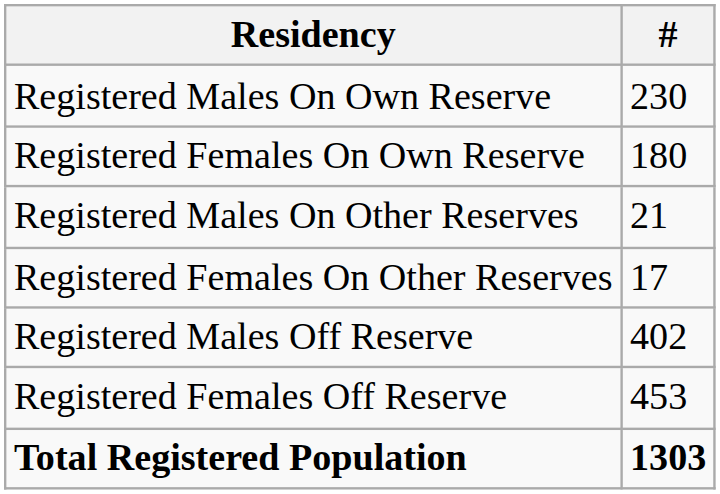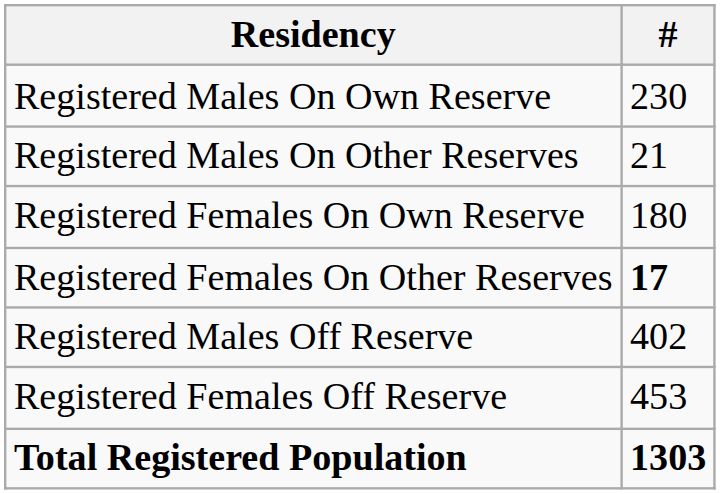 <table class="wikitable">
 <tr>
 <th>Residency</th>
 <th>#</th>
 </tr>
 <tr>
 <td>Registered Males On Own Reserve</td>
 <td>230</td>
 </tr>
 <tr>
+<td>Registered Males On Other Reserves</td>
+<td>21</td>
+</tr>
+<tr>
 <td>Registered Females On Own Reserve</td>
 <td>180</td>
 </tr>
 <tr>
-<td>Registered Males On Other Reserves</td>
-<td>21</td>
-</tr>
-<tr>
 <td>Registered Females On Other Reserves</td>
-<td>17</td>
+<td><strong>17</strong></td>
 </tr>
 <tr>
 <td>Registered Males Off Reserve</td>
 <td>402</td>
 </tr>
 <tr>
 <td>Registered Females Off Reserve</td>
 <td>453</td>
 </tr>
 <tr>
 <td><strong>Total Registered Population</strong></td>
 <td><strong>1303</strong></td>
 </tr>
 </table>
